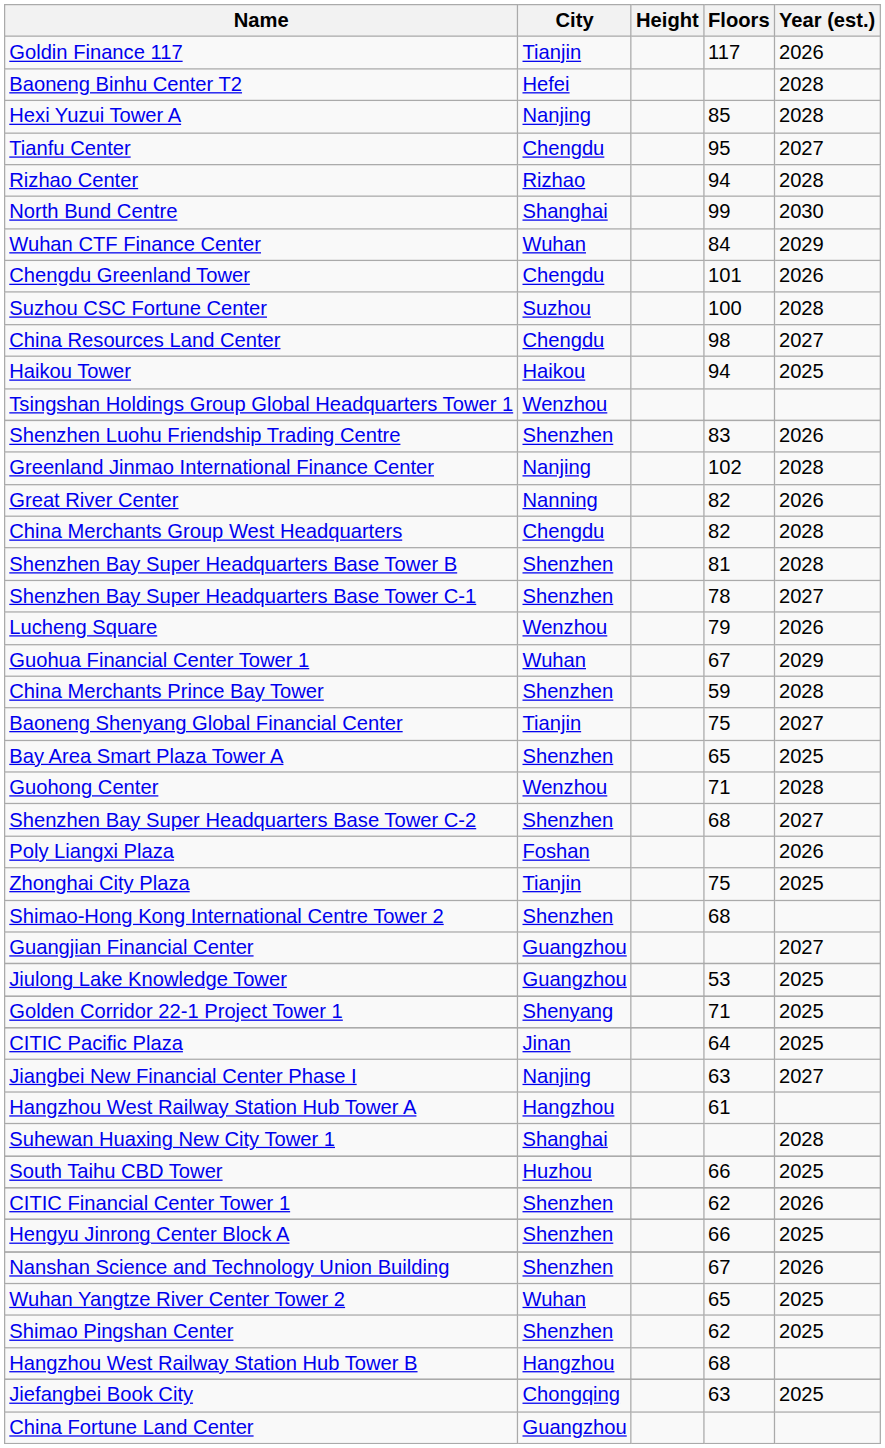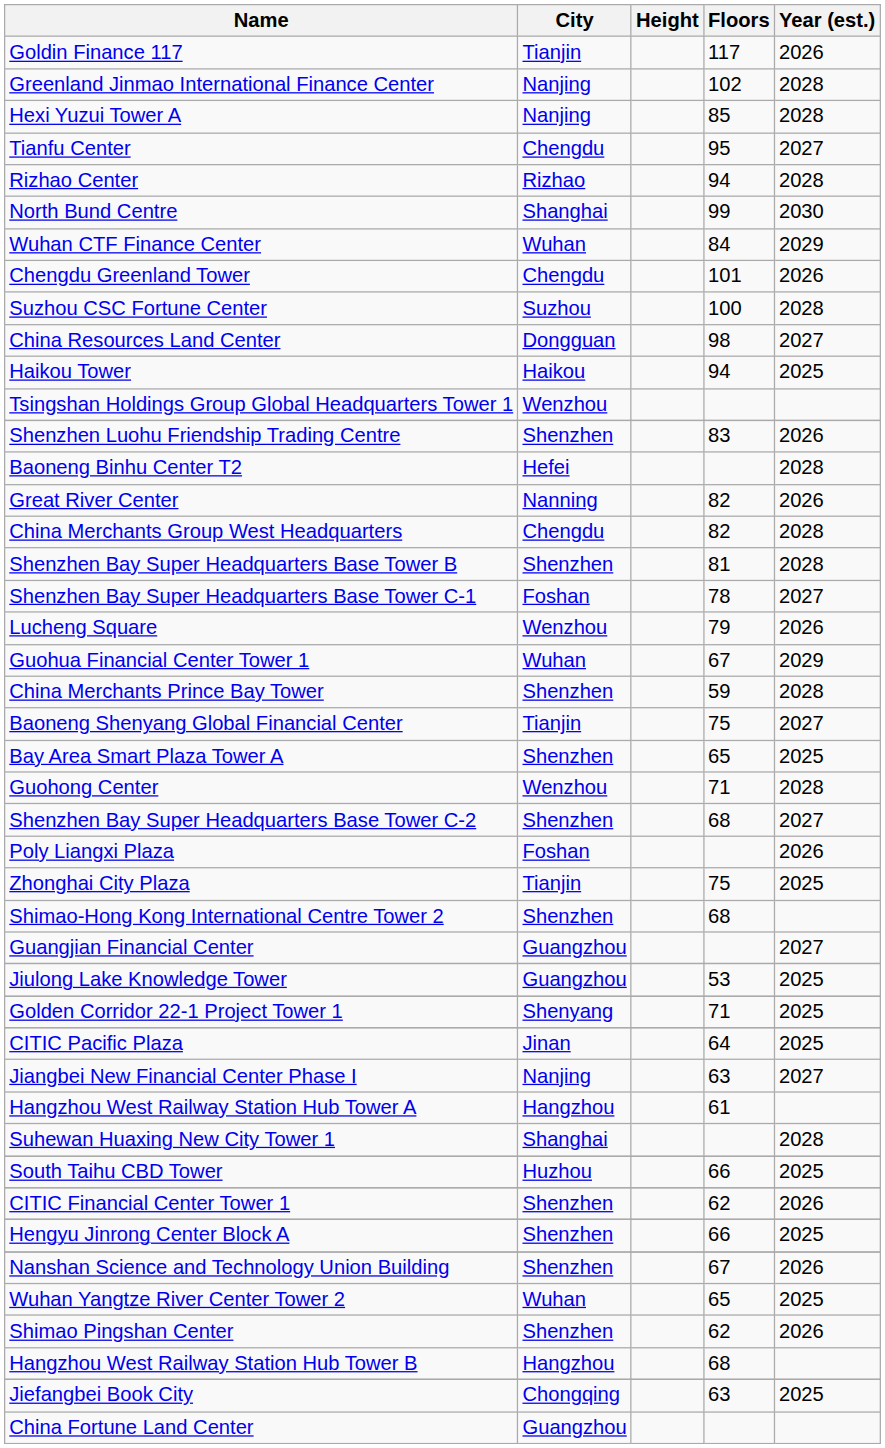 <table class="wikitable sortable">
 <tr>
 <th>Name</th>
 <th>City</th>
 <th>Height</th>
 <th>Floors</th>
 <th>Year (est.)</th>
 </tr>
 <tr>
 <td><a href='#'>Goldin Finance 117</a></td>
 <td><a href='#'>Tianjin</a></td>
 <td></td>
 <td>117</td>
 <td>2026</td>
 </tr>
 <tr>
-<td><a href='#'>Baoneng Binhu Center T2</a></td>
-<td><a href='#'>Hefei</a></td>
+<td><a href='#'>Greenland Jinmao International Finance Center</a></td>
+<td><a href='#'>Nanjing</a></td>
 <td></td>
-<td></td>
+<td>102</td>
 <td>2028</td>
 </tr>
 <tr>
 <td><a href='#'>Hexi Yuzui Tower A</a></td>
 <td><a href='#'>Nanjing</a></td>
 <td></td>
 <td>85</td>
 <td>2028</td>
 </tr>
 <tr>
 <td><a href='#'>Tianfu Center</a></td>
 <td><a href='#'>Chengdu</a></td>
 <td></td>
 <td>95</td>
 <td>2027</td>
 </tr>
 <tr>
 <td><a href='#'>Rizhao Center</a></td>
 <td><a href='#'>Rizhao</a></td>
 <td></td>
 <td>94</td>
 <td>2028</td>
 </tr>
 <tr>
 <td><a href='#'>North Bund Centre</a></td>
 <td><a href='#'>Shanghai</a></td>
 <td></td>
 <td>99</td>
 <td>2030</td>
 </tr>
 <tr>
 <td><a href='#'>Wuhan CTF Finance Center</a></td>
 <td><a href='#'>Wuhan</a></td>
 <td></td>
 <td>84</td>
 <td>2029</td>
 </tr>
 <tr>
 <td><a href='#'>Chengdu Greenland Tower</a></td>
 <td><a href='#'>Chengdu</a></td>
 <td></td>
 <td>101</td>
 <td>2026</td>
 </tr>
 <tr>
 <td><a href='#'>Suzhou CSC Fortune Center</a></td>
 <td><a href='#'>Suzhou</a></td>
 <td></td>
 <td>100</td>
 <td>2028</td>
 </tr>
 <tr>
 <td><a href='#'>China Resources Land Center</a></td>
-<td><a href='#'>Chengdu</a></td>
+<td><a href='#'>Dongguan</a></td>
 <td></td>
 <td>98</td>
 <td>2027</td>
 </tr>
 <tr>
 <td><a href='#'>Haikou Tower</a></td>
 <td><a href='#'>Haikou</a></td>
 <td></td>
 <td>94</td>
 <td>2025</td>
 </tr>
 <tr>
 <td><a href='#'>Tsingshan Holdings Group Global Headquarters Tower 1</a></td>
 <td><a href='#'>Wenzhou</a></td>
 <td></td>
 <td></td>
 <td></td>
 </tr>
 <tr>
 </tr>
 <tr style>
 <td><a href='#'>Shenzhen Luohu Friendship Trading Centre</a></td>
 <td><a href='#'>Shenzhen</a></td>
 <td></td>
 <td>83</td>
 <td>2026</td>
 </tr>
 <tr>
-<td><a href='#'>Greenland Jinmao International Finance Center</a></td>
-<td><a href='#'>Nanjing</a></td>
+<td><a href='#'>Baoneng Binhu Center T2</a></td>
+<td><a href='#'>Hefei</a></td>
 <td></td>
-<td>102</td>
+<td></td>
 <td>2028</td>
 </tr>
 <tr>
 <td><a href='#'>Great River Center</a></td>
 <td><a href='#'>Nanning</a></td>
 <td></td>
 <td>82</td>
 <td>2026</td>
 </tr>
 <tr>
 <td><a href='#'>China Merchants Group West Headquarters</a></td>
 <td><a href='#'>Chengdu</a></td>
 <td></td>
 <td>82</td>
 <td>2028</td>
 </tr>
 <tr>
 <td><a href='#'>Shenzhen Bay Super Headquarters Base Tower B</a></td>
 <td><a href='#'>Shenzhen</a></td>
 <td></td>
 <td>81</td>
 <td>2028</td>
 </tr>
 <tr>
 <td><a href='#'>Shenzhen Bay Super Headquarters Base Tower C-1</a></td>
-<td><a href='#'>Shenzhen</a></td>
+<td><a href='#'>Foshan</a></td>
 <td></td>
 <td>78</td>
 <td>2027</td>
 </tr>
 <tr>
 <td><a href='#'>Lucheng Square</a></td>
 <td><a href='#'>Wenzhou</a></td>
 <td></td>
 <td>79</td>
 <td>2026</td>
 </tr>
 <tr>
 <td><a href='#'>Guohua Financial Center Tower 1</a></td>
 <td><a href='#'>Wuhan</a></td>
 <td></td>
 <td>67</td>
 <td>2029</td>
 </tr>
 <tr>
 <td><a href='#'>China Merchants Prince Bay Tower</a></td>
 <td><a href='#'>Shenzhen</a></td>
 <td></td>
 <td>59</td>
 <td>2028</td>
 </tr>
 <tr>
 <td><a href='#'>Baoneng Shenyang Global Financial Center</a></td>
 <td><a href='#'>Tianjin</a></td>
 <td></td>
 <td>75</td>
 <td>2027</td>
 </tr>
 <tr>
 <td><a href='#'>Bay Area Smart Plaza Tower A</a></td>
 <td><a href='#'>Shenzhen</a></td>
 <td></td>
 <td>65</td>
 <td>2025</td>
 </tr>
 <tr>
 <td><a href='#'>Guohong Center</a></td>
 <td><a href='#'>Wenzhou</a></td>
 <td></td>
 <td>71</td>
 <td>2028</td>
 </tr>
 <tr>
 <td><a href='#'>Shenzhen Bay Super Headquarters Base Tower C-2</a></td>
 <td><a href='#'>Shenzhen</a></td>
 <td></td>
 <td>68</td>
 <td>2027</td>
 </tr>
 <tr>
 <td><a href='#'>Poly Liangxi Plaza</a></td>
 <td><a href='#'>Foshan</a></td>
 <td></td>
 <td></td>
 <td>2026</td>
 </tr>
 <tr>
 <td><a href='#'>Zhonghai City Plaza</a></td>
 <td><a href='#'>Tianjin</a></td>
 <td></td>
 <td>75</td>
 <td>2025</td>
 </tr>
 <tr>
 <td><a href='#'>Shimao-Hong Kong International Centre Tower 2</a></td>
 <td><a href='#'>Shenzhen</a></td>
 <td></td>
 <td>68</td>
 <td></td>
 </tr>
 <tr>
 <td><a href='#'>Guangjian Financial Center</a></td>
 <td><a href='#'>Guangzhou</a></td>
 <td></td>
 <td></td>
 <td>2027</td>
 </tr>
 <tr>
 </tr>
 <tr style>
 <td><a href='#'>Jiulong Lake Knowledge Tower</a></td>
 <td><a href='#'>Guangzhou</a></td>
 <td></td>
 <td>53</td>
 <td>2025</td>
 </tr>
 <tr>
 </tr>
 <tr style>
 <td><a href='#'>Golden Corridor 22-1 Project Tower 1</a></td>
 <td><a href='#'>Shenyang</a></td>
 <td><br></td>
 <td>71</td>
 <td>2025</td>
 </tr>
 <tr>
 </tr>
 <tr style>
 <td><a href='#'>CITIC Pacific Plaza</a></td>
 <td><a href='#'>Jinan</a></td>
 <td></td>
 <td>64</td>
 <td>2025</td>
 </tr>
 <tr>
 <td><a href='#'>Jiangbei New Financial Center Phase I</a></td>
 <td><a href='#'>Nanjing</a></td>
 <td></td>
 <td>63</td>
 <td>2027</td>
 </tr>
 <tr>
 <td><a href='#'>Hangzhou West Railway Station Hub Tower A</a></td>
 <td><a href='#'>Hangzhou</a></td>
 <td></td>
 <td>61</td>
 <td></td>
 </tr>
 <tr>
 <td><a href='#'>Suhewan Huaxing New City Tower 1</a></td>
 <td><a href='#'>Shanghai</a></td>
 <td></td>
 <td></td>
 <td>2028</td>
 </tr>
 <tr>
 </tr>
 <tr style>
 <td><a href='#'>South Taihu CBD Tower</a></td>
 <td><a href='#'>Huzhou</a></td>
 <td></td>
 <td>66</td>
 <td>2025</td>
 </tr>
 <tr>
 </tr>
 <tr style>
 <td><a href='#'>CITIC Financial Center Tower 1</a></td>
 <td><a href='#'>Shenzhen</a></td>
 <td></td>
 <td>62</td>
 <td>2026</td>
 </tr>
 <tr>
 </tr>
 <tr style>
 <td><a href='#'>Hengyu Jinrong Center Block A</a></td>
 <td><a href='#'>Shenzhen</a></td>
 <td></td>
 <td>66</td>
 <td>2025</td>
 </tr>
 <tr>
 </tr>
 <tr style>
 <td><a href='#'>Nanshan Science and Technology Union Building</a></td>
 <td><a href='#'>Shenzhen</a></td>
 <td></td>
 <td>67</td>
 <td>2026</td>
 </tr>
 <tr>
 <td><a href='#'>Wuhan Yangtze River Center Tower 2</a></td>
 <td><a href='#'>Wuhan</a></td>
 <td></td>
 <td>65</td>
 <td>2025</td>
 </tr>
 <tr>
 <td><a href='#'>Shimao Pingshan Center</a></td>
 <td><a href='#'>Shenzhen</a></td>
 <td></td>
 <td>62</td>
-<td>2025</td>
+<td>2026</td>
 </tr>
 <tr>
 <td><a href='#'>Hangzhou West Railway Station Hub Tower B</a></td>
 <td><a href='#'>Hangzhou</a></td>
 <td></td>
 <td>68</td>
 <td></td>
 </tr>
 <tr>
 </tr>
 <tr style>
 <td><a href='#'>Jiefangbei Book City</a></td>
 <td><a href='#'>Chongqing</a></td>
 <td></td>
 <td>63</td>
 <td>2025</td>
 </tr>
 <tr>
 <td><a href='#'>China Fortune Land Center</a></td>
 <td><a href='#'>Guangzhou</a></td>
 <td></td>
 <td></td>
 <td></td>
 </tr>
 </table>
